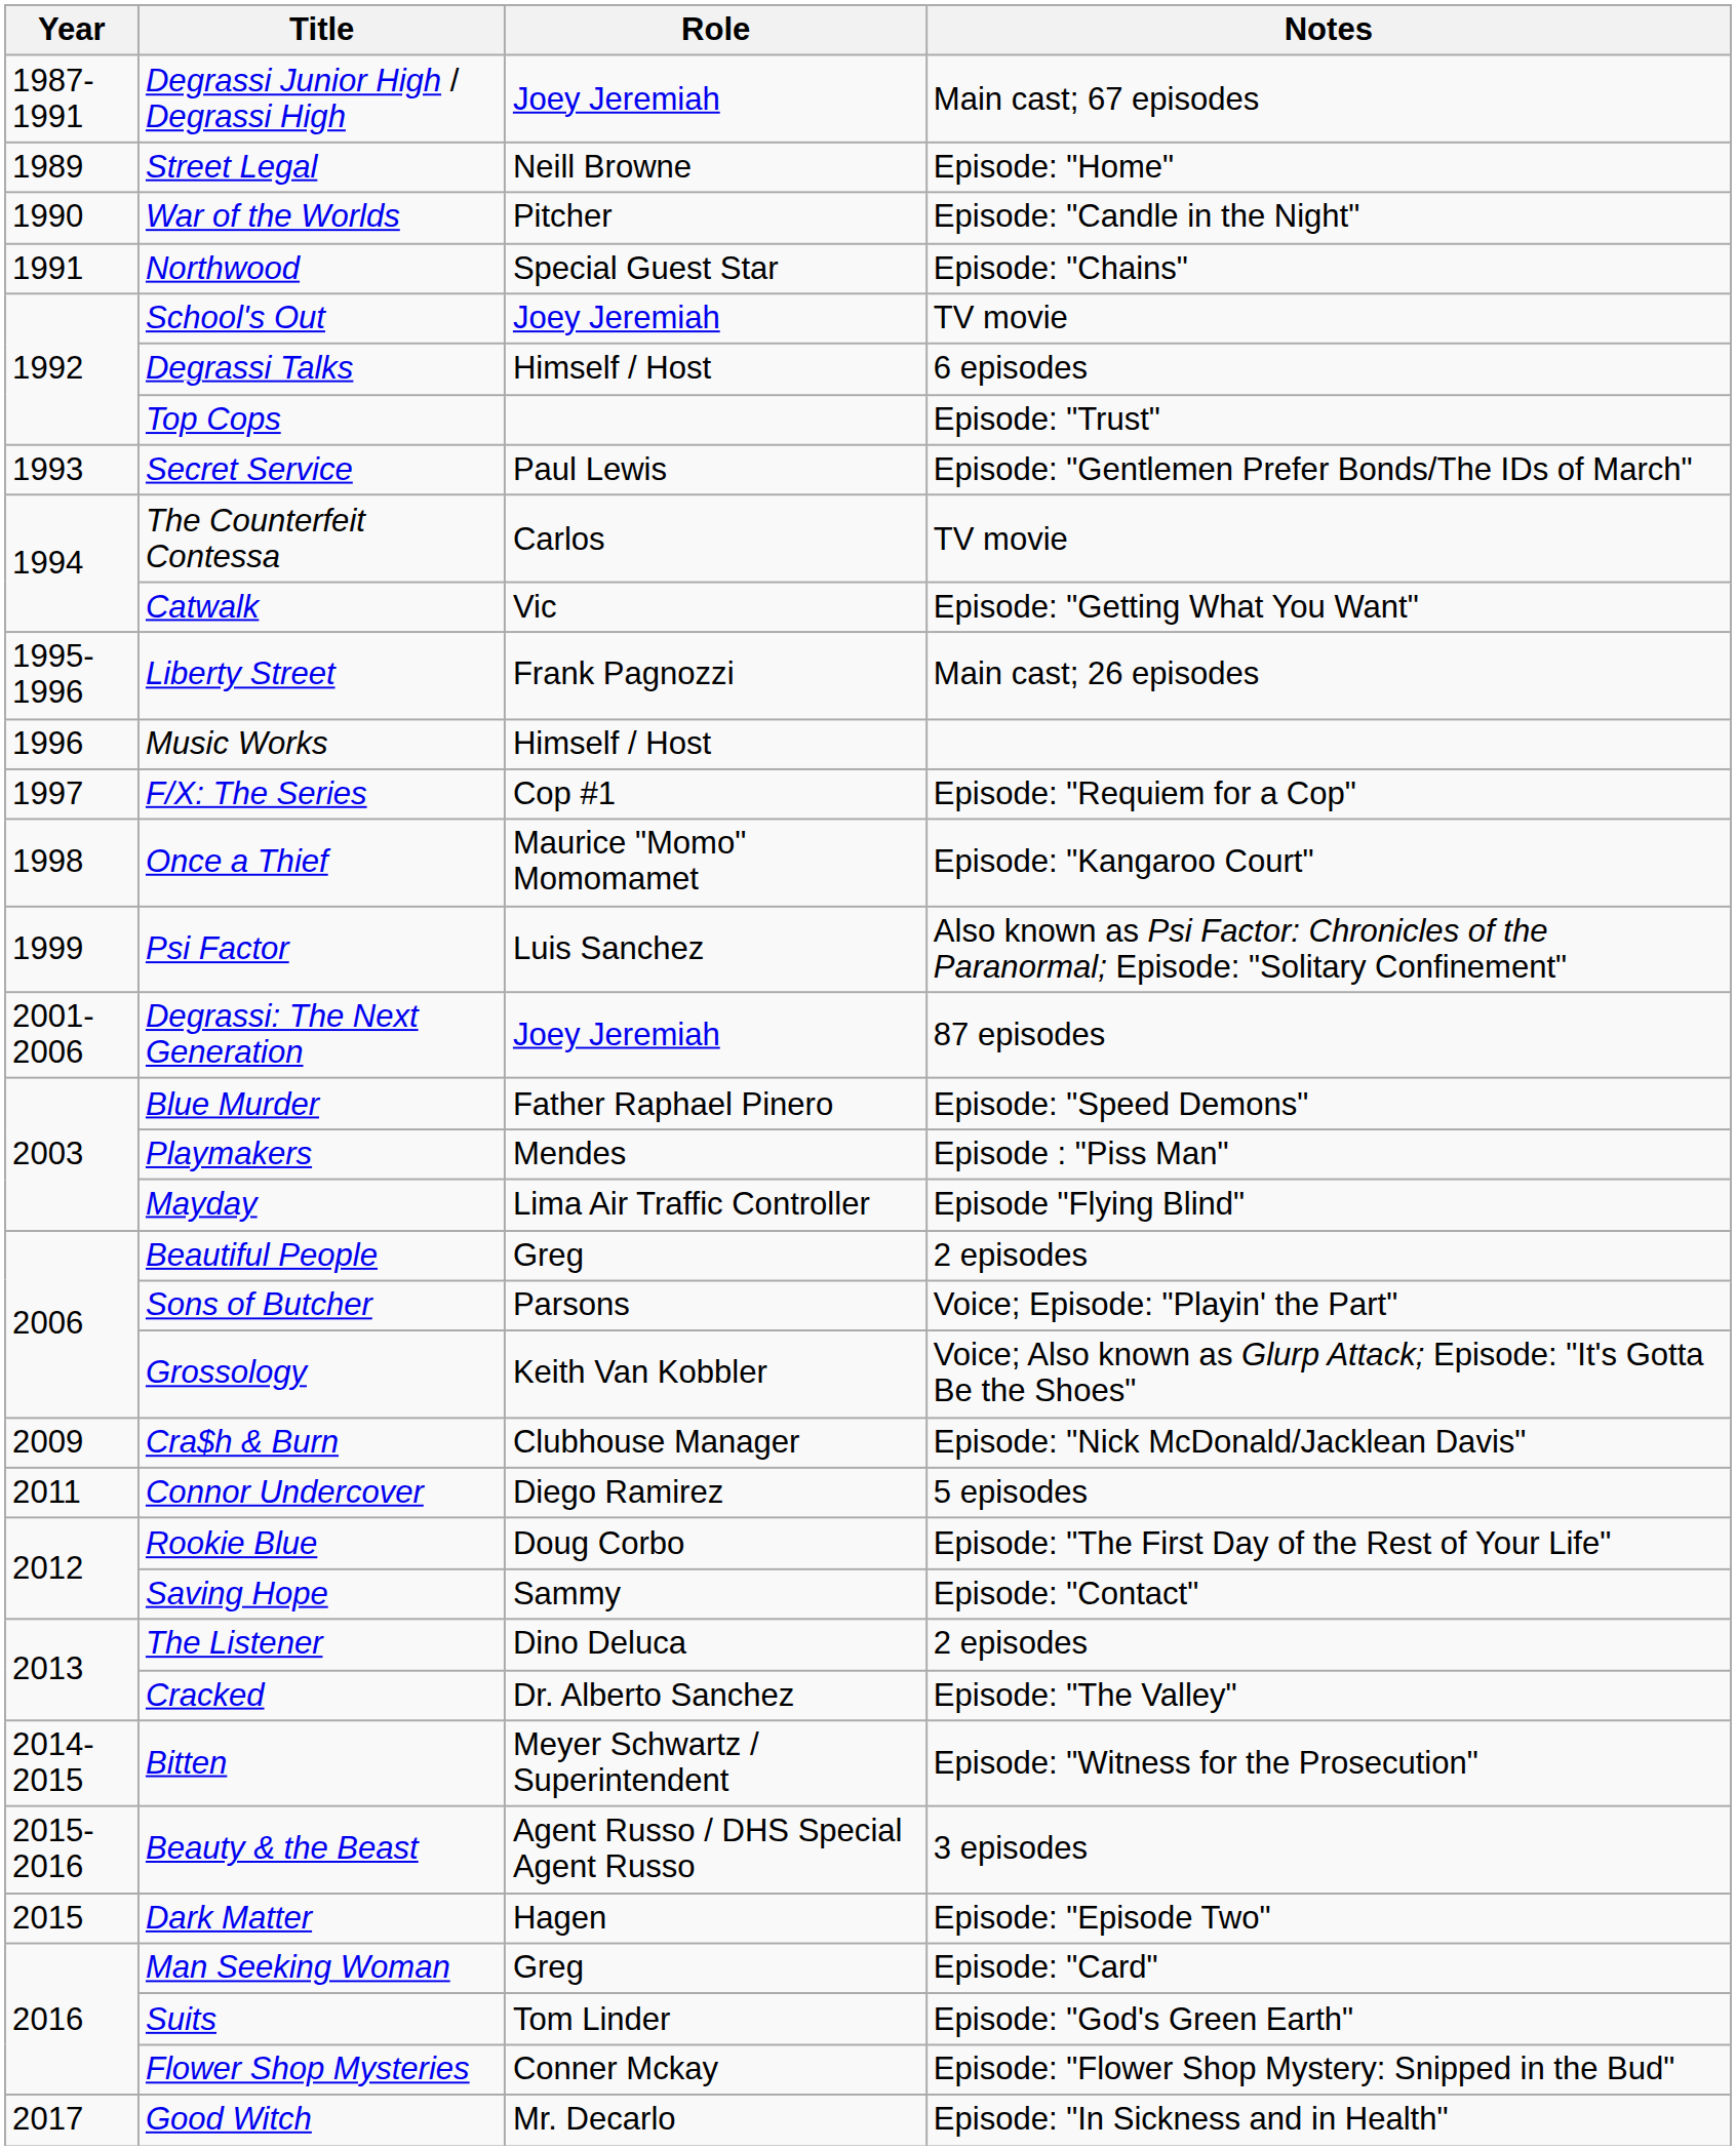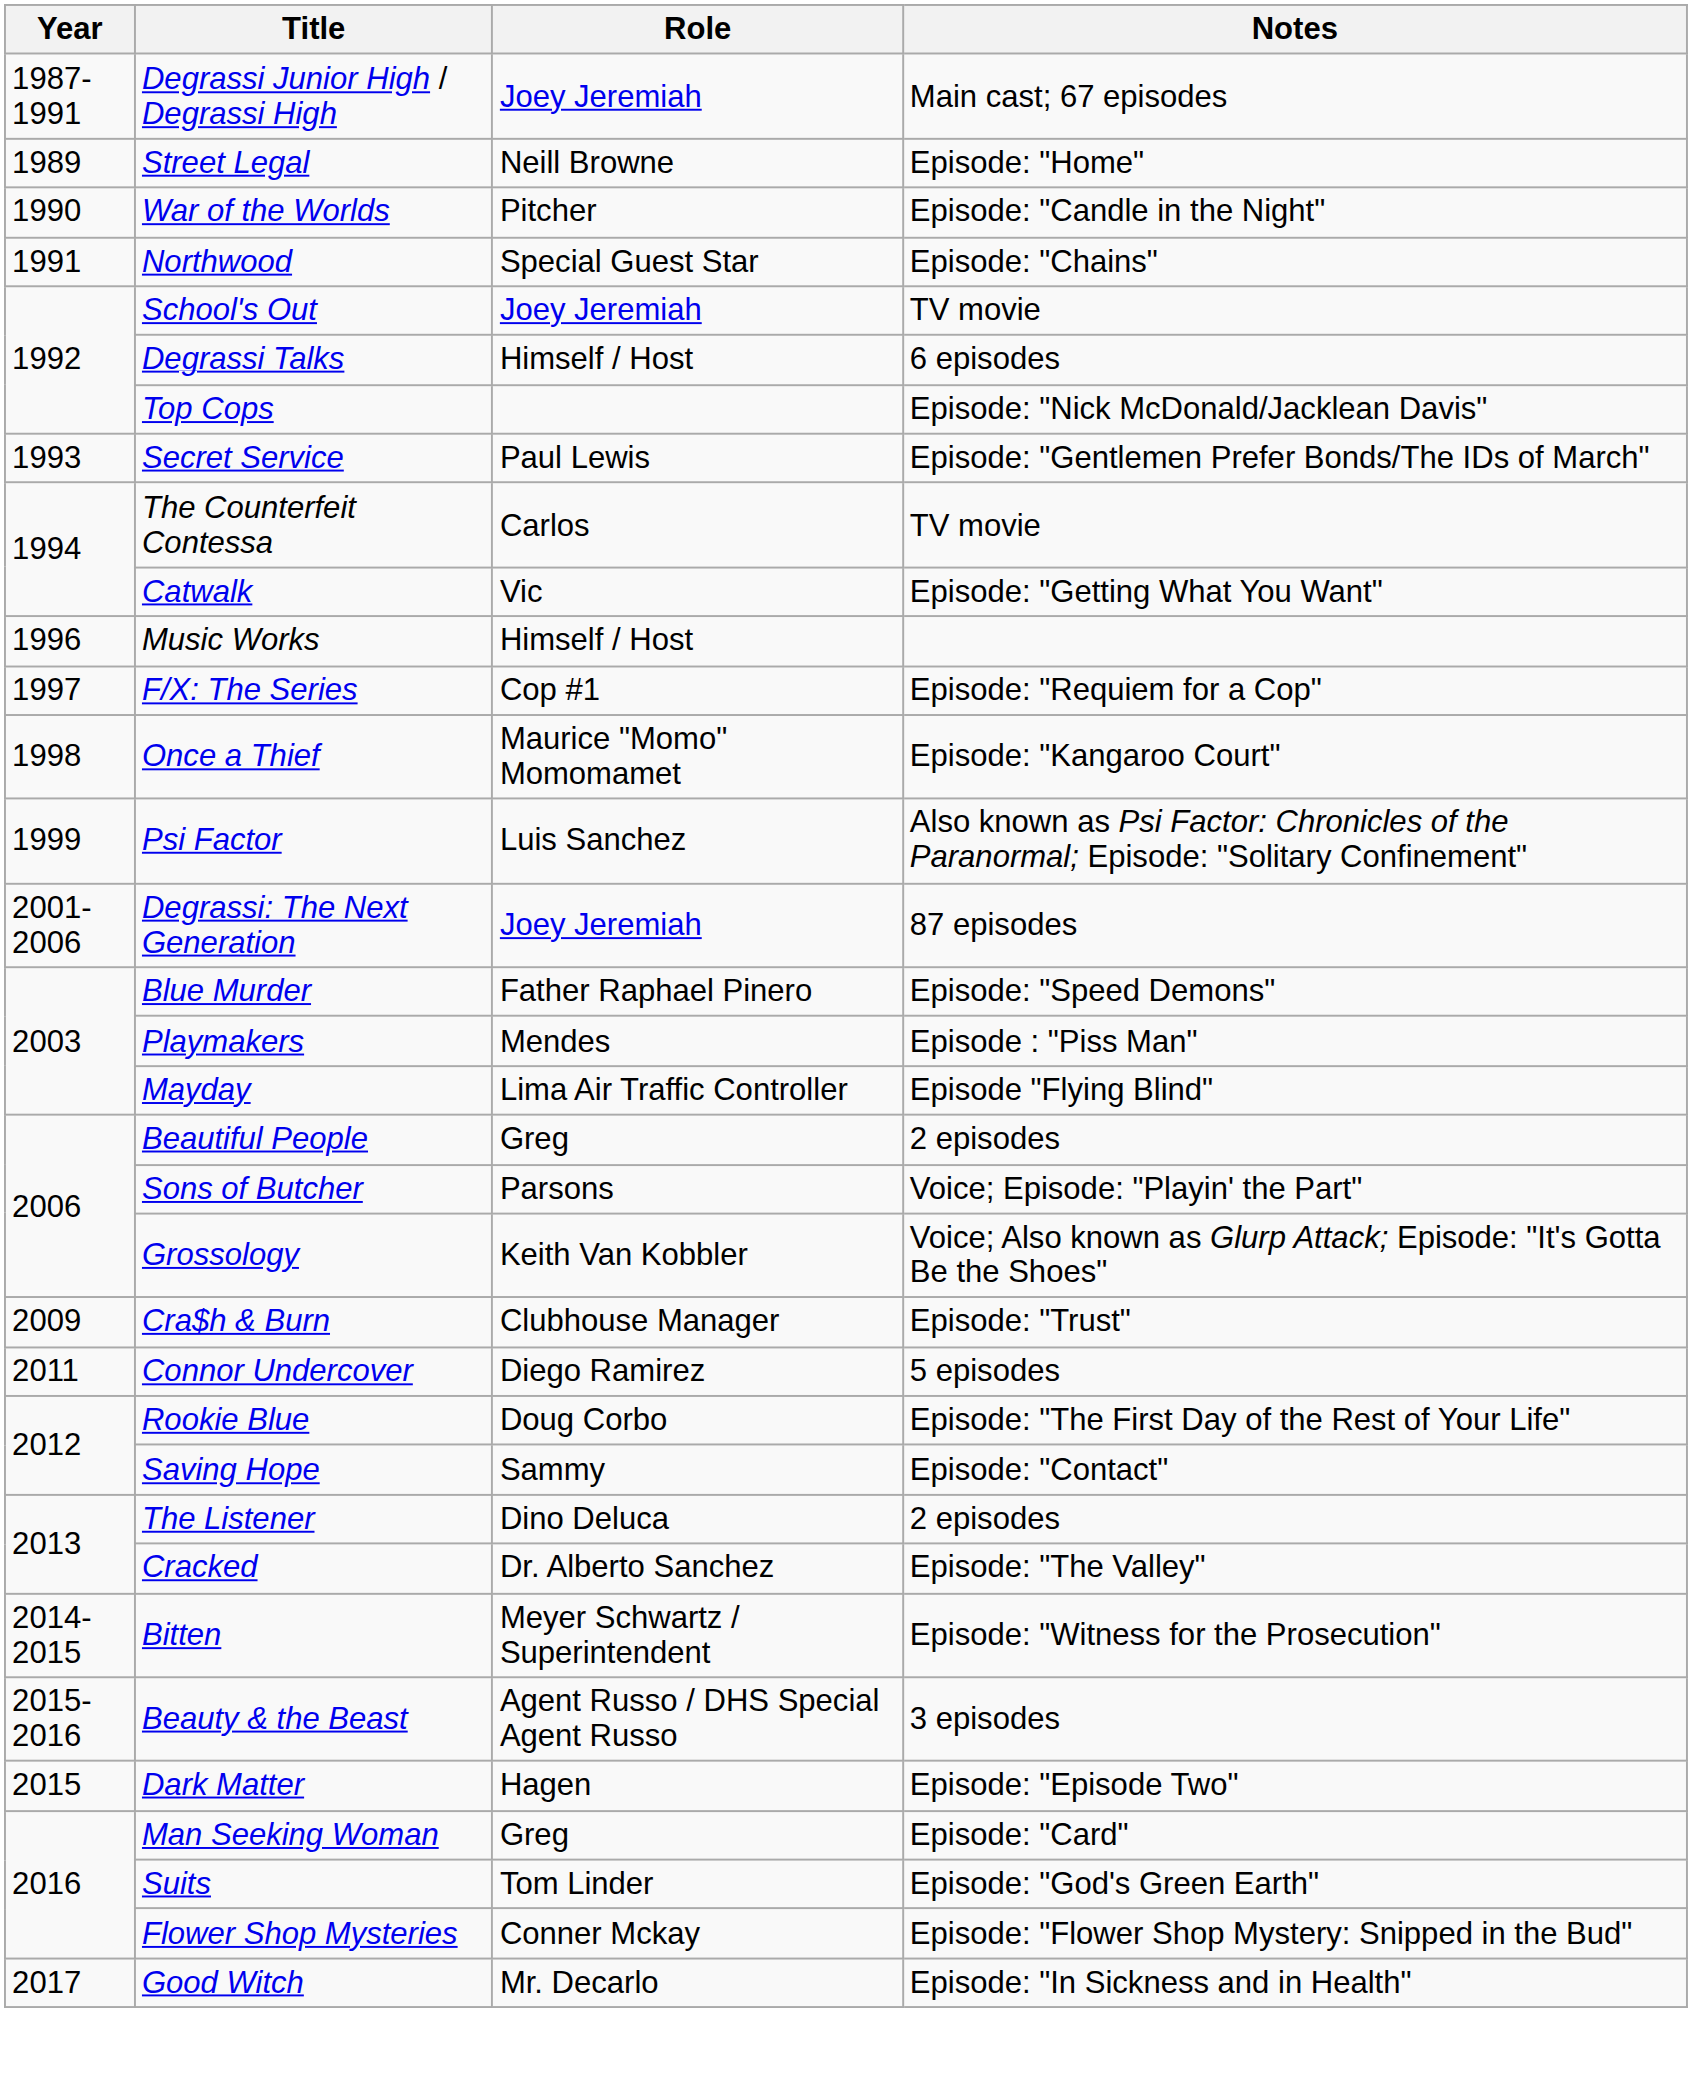 <table class="wikitable sortable">
 <tr>
 <th>Year</th>
 <th>Title</th>
 <th>Role</th>
 <th class="unsortable">Notes</th>
 </tr>
 <tr>
 <td>1987-1991</td>
 <td><em><a href='#'>Degrassi Junior High</a></em> / <em><a href='#'>Degrassi High</a></em></td>
 <td><a href='#'>Joey Jeremiah</a></td>
 <td>Main cast; 67 episodes</td>
 </tr>
 <tr>
 <td>1989</td>
 <td><em><a href='#'>Street Legal</a></em></td>
 <td>Neill Browne</td>
 <td>Episode: "Home"</td>
 </tr>
 <tr>
 <td>1990</td>
 <td><em><a href='#'>War of the Worlds</a></em></td>
 <td>Pitcher</td>
 <td>Episode: "Candle in the Night"</td>
 </tr>
 <tr>
 <td>1991</td>
 <td><em><a href='#'>Northwood</a></em></td>
 <td>Special Guest Star</td>
 <td>Episode: "Chains"</td>
 </tr>
 <tr>
 <td rowspan=3>1992</td>
 <td><em><a href='#'>School's Out</a></em></td>
 <td><a href='#'>Joey Jeremiah</a></td>
 <td>TV movie</td>
 </tr>
 <tr>
 <td><em><a href='#'>Degrassi Talks</a></em></td>
 <td>Himself / Host</td>
 <td>6 episodes</td>
 </tr>
 <tr>
 <td><em><a href='#'>Top Cops</a></em></td>
 <td></td>
-<td>Episode: "Trust"</td>
+<td>Episode: "Nick McDonald/Jacklean Davis"</td>
 </tr>
 <tr>
 <td>1993</td>
 <td><em><a href='#'>Secret Service</a></em></td>
 <td>Paul Lewis</td>
 <td>Episode: "Gentlemen Prefer Bonds/The IDs of March"</td>
 </tr>
 <tr>
 <td rowspan=2>1994</td>
 <td data-sort-value="Counterfeit Contessa, The"><em>The Counterfeit Contessa</em></td>
 <td>Carlos</td>
 <td>TV movie</td>
 </tr>
 <tr>
 <td><em><a href='#'>Catwalk</a></em></td>
 <td>Vic</td>
 <td>Episode: "Getting What You Want"</td>
-</tr>
-<tr>
-<td>1995-1996</td>
-<td><em><a href='#'>Liberty Street</a></em></td>
-<td>Frank Pagnozzi</td>
-<td>Main cast; 26 episodes</td>
 </tr>
 <tr>
 <td>1996</td>
 <td><em>Music Works</em></td>
 <td>Himself / Host</td>
 <td></td>
 </tr>
 <tr>
 <td>1997</td>
 <td><em><a href='#'>F/X: The Series</a></em></td>
 <td>Cop #1</td>
 <td>Episode: "Requiem for a Cop"</td>
 </tr>
 <tr>
 <td>1998</td>
 <td><em><a href='#'>Once a Thief</a></em></td>
 <td>Maurice "Momo" Momomamet</td>
 <td>Episode: "Kangaroo Court"</td>
 </tr>
 <tr>
 <td>1999</td>
 <td><em><a href='#'>Psi Factor</a></em></td>
 <td>Luis Sanchez</td>
 <td>Also known as <em>Psi Factor: Chronicles of the Paranormal;</em> Episode: "Solitary Confinement"</td>
 </tr>
 <tr>
 <td>2001-2006</td>
 <td><em><a href='#'>Degrassi: The Next Generation</a></em></td>
 <td><a href='#'>Joey Jeremiah</a></td>
 <td>87 episodes</td>
 </tr>
 <tr>
 <td rowspan=3>2003</td>
 <td><em><a href='#'>Blue Murder</a></em></td>
 <td>Father Raphael Pinero</td>
 <td>Episode: "Speed Demons"</td>
 </tr>
 <tr>
 <td><em><a href='#'>Playmakers</a></em></td>
 <td>Mendes</td>
 <td>Episode : "Piss Man"</td>
 </tr>
 <tr>
 <td><em><a href='#'>Mayday</a></em></td>
 <td>Lima Air Traffic Controller</td>
 <td>Episode "Flying Blind"</td>
 </tr>
 <tr>
 <td rowspan=3>2006</td>
 <td><em><a href='#'>Beautiful People</a></em></td>
 <td>Greg</td>
 <td>2 episodes</td>
 </tr>
 <tr>
 <td><em><a href='#'>Sons of Butcher</a></em></td>
 <td>Parsons</td>
 <td>Voice; Episode: "Playin' the Part"</td>
 </tr>
 <tr>
 <td><em><a href='#'>Grossology</a></em></td>
 <td>Keith Van Kobbler</td>
 <td>Voice; Also known as <em>Glurp Attack;</em>  Episode: "It's Gotta Be the Shoes"</td>
 </tr>
 <tr>
 <td>2009</td>
 <td><em><a href='#'>Cra$h & Burn</a></em></td>
 <td>Clubhouse Manager</td>
-<td>Episode: "Nick McDonald/Jacklean Davis"</td>
+<td>Episode: "Trust"</td>
 </tr>
 <tr>
 <td>2011</td>
 <td><em><a href='#'>Connor Undercover</a></em></td>
 <td>Diego Ramirez</td>
 <td>5 episodes</td>
 </tr>
 <tr>
 <td rowspan=2>2012</td>
 <td><em><a href='#'>Rookie Blue</a></em></td>
 <td>Doug Corbo</td>
 <td>Episode: "The First Day of the Rest of Your Life"</td>
 </tr>
 <tr>
 <td><em><a href='#'>Saving Hope</a></em></td>
 <td>Sammy</td>
 <td>Episode: "Contact"</td>
 </tr>
 <tr>
 <td rowspan=2>2013</td>
 <td data-sort-value="Listener, The"><em><a href='#'>The Listener</a></em></td>
 <td>Dino Deluca</td>
 <td>2 episodes</td>
 </tr>
 <tr>
 <td><em><a href='#'>Cracked</a></em></td>
 <td>Dr. Alberto Sanchez</td>
 <td>Episode: "The Valley"</td>
 </tr>
 <tr>
 <td>2014-2015</td>
 <td><em><a href='#'>Bitten</a></em></td>
 <td>Meyer Schwartz / Superintendent</td>
 <td>Episode: "Witness for the Prosecution"</td>
 </tr>
 <tr>
 <td>2015-2016</td>
 <td><em><a href='#'>Beauty & the Beast</a></em></td>
 <td>Agent Russo / DHS Special Agent Russo</td>
 <td>3 episodes</td>
 </tr>
 <tr>
 <td>2015</td>
 <td><em><a href='#'>Dark Matter</a></em></td>
 <td>Hagen</td>
 <td>Episode: "Episode Two"</td>
 </tr>
 <tr>
 <td rowspan=3>2016</td>
 <td><em><a href='#'>Man Seeking Woman</a></em></td>
 <td>Greg</td>
 <td>Episode: "Card"</td>
 </tr>
 <tr>
 <td><em><a href='#'>Suits</a></em></td>
 <td>Tom Linder</td>
 <td>Episode: "God's Green Earth"</td>
 </tr>
 <tr>
 <td><em><a href='#'>Flower Shop Mysteries</a></em></td>
 <td>Conner Mckay</td>
 <td>Episode: "Flower Shop Mystery: Snipped in the Bud"</td>
 </tr>
 <tr>
 <td>2017</td>
 <td><em><a href='#'>Good Witch</a></em></td>
 <td>Mr. Decarlo</td>
 <td>Episode: "In Sickness and in Health"</td>
 </tr>
 </table>
